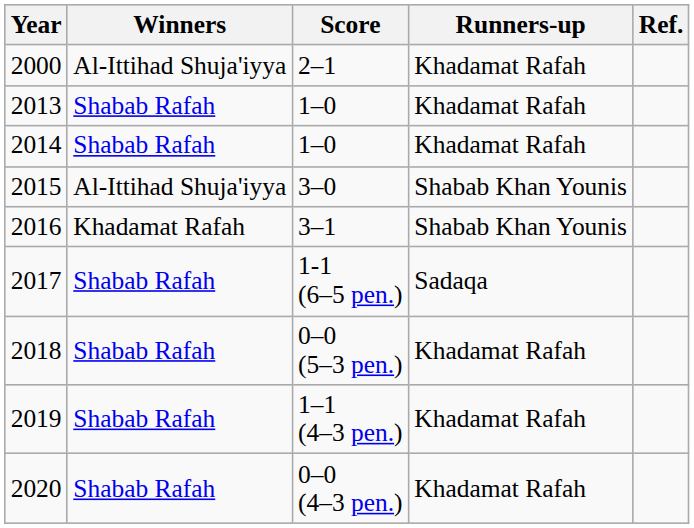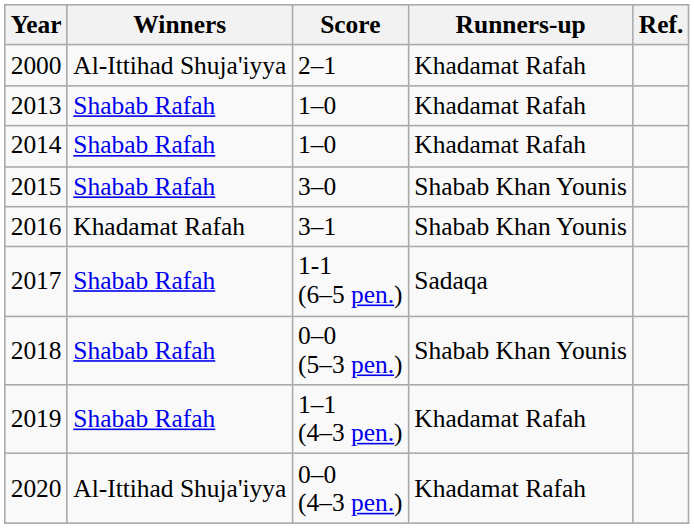 <table class=wikitable>
 <tr>
 <th>Year</th>
 <th>Winners</th>
 <th>Score</th>
 <th>Runners-up</th>
 <th>Ref.</th>
 </tr>
 <tr>
 <td>2000</td>
 <td>Al-Ittihad Shuja'iyya</td>
 <td>2–1</td>
 <td>Khadamat Rafah</td>
 <td></td>
 </tr>
 <tr>
 <td>2013</td>
 <td><a href='#'>Shabab Rafah</a></td>
 <td>1–0</td>
 <td>Khadamat Rafah</td>
 <td></td>
 </tr>
 <tr>
 <td>2014</td>
 <td><a href='#'>Shabab Rafah</a></td>
 <td>1–0</td>
 <td>Khadamat Rafah</td>
 <td></td>
 </tr>
 <tr>
 <td>2015</td>
-<td>Al-Ittihad Shuja'iyya</td>
+<td><a href='#'>Shabab Rafah</a></td>
 <td>3–0</td>
 <td>Shabab Khan Younis</td>
 <td></td>
 </tr>
 <tr>
 <td>2016</td>
 <td>Khadamat Rafah</td>
 <td>3–1</td>
 <td>Shabab Khan Younis</td>
 <td></td>
 </tr>
 <tr>
 <td>2017</td>
 <td><a href='#'>Shabab Rafah</a></td>
 <td>1-1<br>(6–5 <a href='#'>pen.</a>)</td>
 <td>Sadaqa</td>
 <td></td>
 </tr>
 <tr>
 <td>2018</td>
 <td><a href='#'>Shabab Rafah</a></td>
 <td>0–0<br>(5–3 <a href='#'>pen.</a>)</td>
-<td>Khadamat Rafah</td>
+<td>Shabab Khan Younis</td>
 <td></td>
 </tr>
 <tr>
 <td>2019</td>
 <td><a href='#'>Shabab Rafah</a></td>
 <td>1–1<br>(4–3 <a href='#'>pen.</a>)</td>
 <td>Khadamat Rafah</td>
 <td></td>
 </tr>
 <tr>
 <td>2020</td>
-<td><a href='#'>Shabab Rafah</a></td>
+<td>Al-Ittihad Shuja'iyya</td>
 <td>0–0<br>(4–3 <a href='#'>pen.</a>)</td>
 <td>Khadamat Rafah</td>
 <td></td>
 </tr>
 </table>
